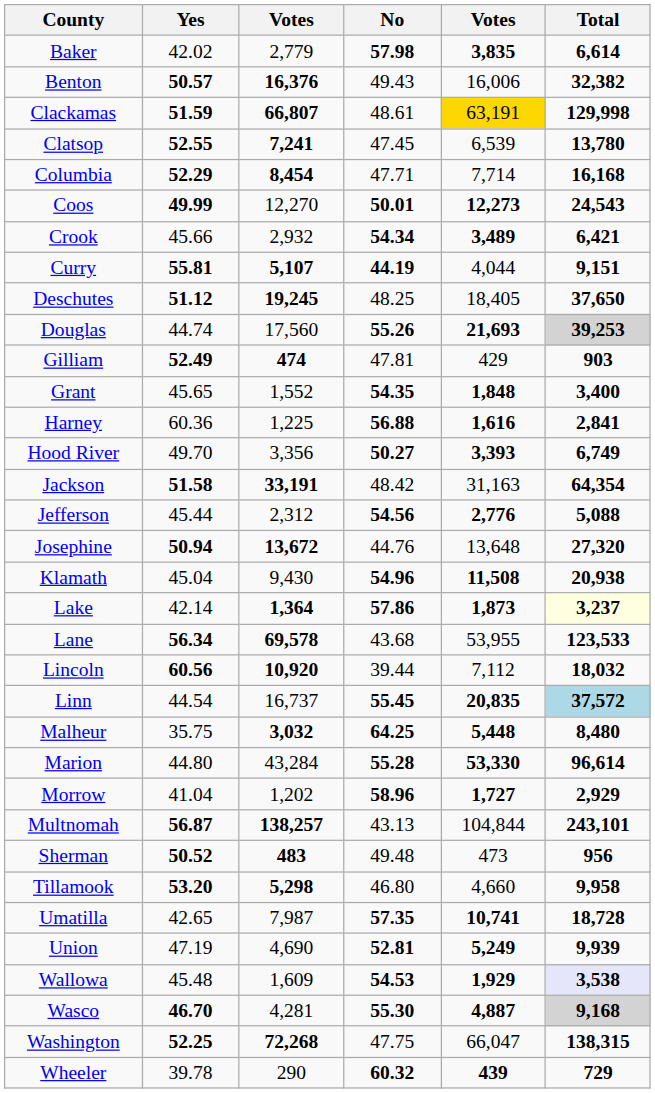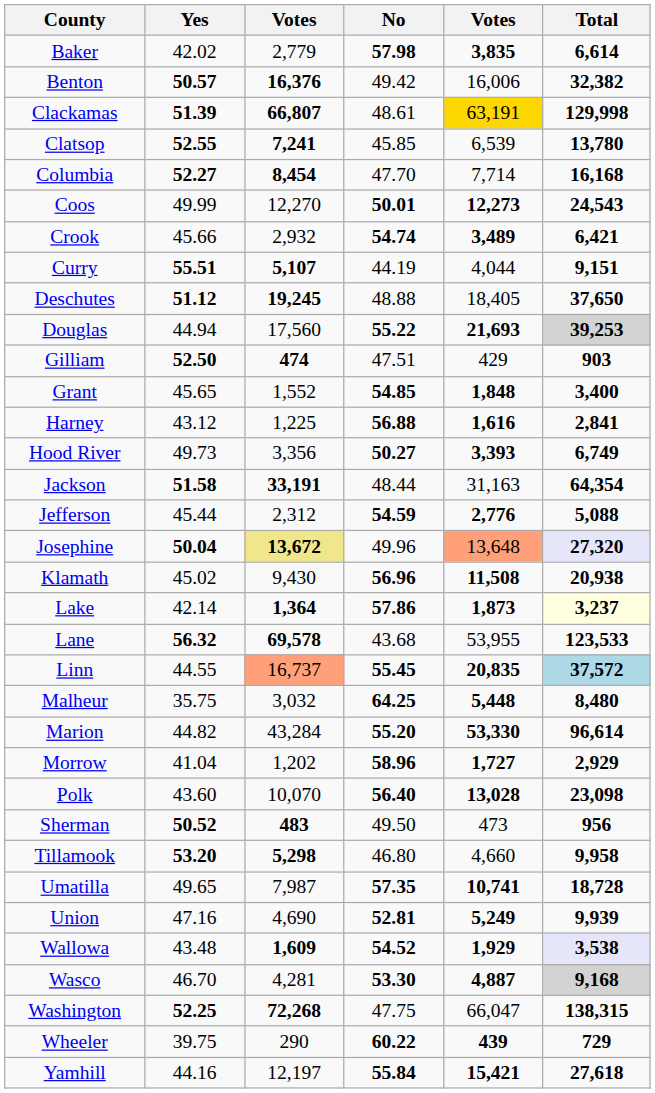 <table width="60%" class="wikitable sortable">
 <tr>
 <th width="11%">County</th>
 <th width="10%">Yes</th>
 <th width="10%">Votes</th>
 <th width="10%">No</th>
 <th width="10%">Votes</th>
 <th width="10%">Total</th>
 </tr>
 <tr>
 <td align="center"><a href='#'>Baker</a></td>
 <td align="center">42.02</td>
 <td align="center">2,779</td>
 <td align="center"><strong>57.98</strong></td>
 <td align="center"><strong>3,835</strong></td>
 <td align="center"><strong>6,614</strong></td>
 </tr>
 <tr>
 <td align="center"><a href='#'>Benton</a></td>
 <td align="center"><strong>50.57</strong></td>
 <td align="center"><strong>16,376</strong></td>
-<td align="center">49.43</td>
+<td align="center">49.42</td>
 <td align="center">16,006</td>
 <td align="center"><strong>32,382</strong></td>
 </tr>
 <tr>
 <td align="center"><a href='#'>Clackamas</a></td>
-<td align="center"><strong>51.59</strong></td>
+<td align="center"><strong>51.39</strong></td>
 <td align="center"><strong>66,807</strong></td>
 <td align="center">48.61</td>
 <td align="center" style="background: gold;">63,191</td>
 <td align="center"><strong>129,998</strong></td>
 </tr>
 <tr>
 <td align="center"><a href='#'>Clatsop</a></td>
 <td align="center"><strong>52.55</strong></td>
 <td align="center"><strong>7,241</strong></td>
-<td align="center">47.45</td>
+<td align="center">45.85</td>
 <td align="center">6,539</td>
 <td align="center"><strong>13,780</strong></td>
 </tr>
 <tr>
 <td align="center"><a href='#'>Columbia</a></td>
-<td align="center"><strong>52.29</strong></td>
+<td align="center"><strong>52.27</strong></td>
 <td align="center"><strong>8,454</strong></td>
-<td align="center">47.71</td>
+<td align="center">47.70</td>
 <td align="center">7,714</td>
 <td align="center"><strong>16,168</strong></td>
 </tr>
 <tr>
 <td align="center"><a href='#'>Coos</a></td>
-<td align="center"><strong>49.99</strong></td>
+<td align="center">49.99</td>
 <td align="center">12,270</td>
 <td align="center"><strong>50.01</strong></td>
 <td align="center"><strong>12,273</strong></td>
 <td align="center"><strong>24,543</strong></td>
 </tr>
 <tr>
 <td align="center"><a href='#'>Crook</a></td>
 <td align="center">45.66</td>
 <td align="center">2,932</td>
-<td align="center"><strong>54.34</strong></td>
+<td align="center"><strong>54.74</strong></td>
 <td align="center"><strong>3,489</strong></td>
 <td align="center"><strong>6,421</strong></td>
 </tr>
 <tr>
 <td align="center"><a href='#'>Curry</a></td>
-<td align="center"><strong>55.81</strong></td>
+<td align="center"><strong>55.51</strong></td>
 <td align="center"><strong>5,107</strong></td>
-<td align="center"><strong>44.19</strong></td>
+<td align="center">44.19</td>
 <td align="center">4,044</td>
 <td align="center"><strong>9,151</strong></td>
 </tr>
 <tr>
 <td align="center"><a href='#'>Deschutes</a></td>
 <td align="center"><strong>51.12</strong></td>
 <td align="center"><strong>19,245</strong></td>
-<td align="center">48.25</td>
+<td align="center">48.88</td>
 <td align="center">18,405</td>
 <td align="center"><strong>37,650</strong></td>
 </tr>
 <tr>
 <td align="center"><a href='#'>Douglas</a></td>
-<td align="center">44.74</td>
+<td align="center">44.94</td>
 <td align="center">17,560</td>
-<td align="center"><strong>55.26</strong></td>
+<td align="center"><strong>55.22</strong></td>
 <td align="center"><strong>21,693</strong></td>
 <td align="center" style="background: lightgrey;"><strong>39,253</strong></td>
 </tr>
 <tr>
 <td align="center"><a href='#'>Gilliam</a></td>
-<td align="center"><strong>52.49</strong></td>
+<td align="center"><strong>52.50</strong></td>
 <td align="center"><strong>474</strong></td>
-<td align="center">47.81</td>
+<td align="center">47.51</td>
 <td align="center">429</td>
 <td align="center"><strong>903</strong></td>
 </tr>
 <tr>
 <td align="center"><a href='#'>Grant</a></td>
 <td align="center">45.65</td>
 <td align="center">1,552</td>
-<td align="center"><strong>54.35</strong></td>
+<td align="center"><strong>54.85</strong></td>
 <td align="center"><strong>1,848</strong></td>
 <td align="center"><strong>3,400</strong></td>
 </tr>
 <tr>
 <td align="center"><a href='#'>Harney</a></td>
-<td align="center">60.36</td>
+<td align="center">43.12</td>
 <td align="center">1,225</td>
 <td align="center"><strong>56.88</strong></td>
 <td align="center"><strong>1,616</strong></td>
 <td align="center"><strong>2,841</strong></td>
 </tr>
 <tr>
 <td align="center"><a href='#'>Hood River</a></td>
-<td align="center">49.70</td>
+<td align="center">49.73</td>
 <td align="center">3,356</td>
 <td align="center"><strong>50.27</strong></td>
 <td align="center"><strong>3,393</strong></td>
 <td align="center"><strong>6,749</strong></td>
 </tr>
 <tr>
 <td align="center"><a href='#'>Jackson</a></td>
 <td align="center"><strong>51.58</strong></td>
 <td align="center"><strong>33,191</strong></td>
-<td align="center">48.42</td>
+<td align="center">48.44</td>
 <td align="center">31,163</td>
 <td align="center"><strong>64,354</strong></td>
 </tr>
 <tr>
 <td align="center"><a href='#'>Jefferson</a></td>
 <td align="center">45.44</td>
 <td align="center">2,312</td>
-<td align="center"><strong>54.56</strong></td>
+<td align="center"><strong>54.59</strong></td>
 <td align="center"><strong>2,776</strong></td>
 <td align="center"><strong>5,088</strong></td>
 </tr>
 <tr>
 <td align="center"><a href='#'>Josephine</a></td>
-<td align="center"><strong>50.94</strong></td>
-<td align="center"><strong>13,672</strong></td>
-<td align="center">44.76</td>
-<td align="center">13,648</td>
-<td align="center"><strong>27,320</strong></td>
+<td align="center"><strong>50.04</strong></td>
+<td align="center" style="background: khaki;"><strong>13,672</strong></td>
+<td align="center">49.96</td>
+<td align="center" style="background: lightsalmon;">13,648</td>
+<td align="center" style="background: lavender;"><strong>27,320</strong></td>
 </tr>
 <tr>
 <td align="center"><a href='#'>Klamath</a></td>
-<td align="center">45.04</td>
+<td align="center">45.02</td>
 <td align="center">9,430</td>
-<td align="center"><strong>54.96</strong></td>
+<td align="center"><strong>56.96</strong></td>
 <td align="center"><strong>11,508</strong></td>
 <td align="center"><strong>20,938</strong></td>
 </tr>
 <tr>
 <td align="center"><a href='#'>Lake</a></td>
 <td align="center">42.14</td>
 <td align="center"><strong>1,364</strong></td>
 <td align="center"><strong>57.86</strong></td>
 <td align="center"><strong>1,873</strong></td>
 <td align="center" style="background: lightyellow;"><strong>3,237</strong></td>
 </tr>
 <tr>
 <td align="center"><a href='#'>Lane</a></td>
-<td align="center"><strong>56.34</strong></td>
+<td align="center"><strong>56.32</strong></td>
 <td align="center"><strong>69,578</strong></td>
 <td align="center">43.68</td>
 <td align="center">53,955</td>
 <td align="center"><strong>123,533</strong></td>
 </tr>
 <tr>
-<td align="center"><a href='#'>Lincoln</a></td>
-<td align="center"><strong>60.56</strong></td>
-<td align="center"><strong>10,920</strong></td>
-<td align="center">39.44</td>
-<td align="center">7,112</td>
-<td align="center"><strong>18,032</strong></td>
-</tr>
-<tr>
 <td align="center"><a href='#'>Linn</a></td>
-<td align="center">44.54</td>
-<td align="center">16,737</td>
+<td align="center">44.55</td>
+<td align="center" style="background: lightsalmon;">16,737</td>
 <td align="center"><strong>55.45</strong></td>
 <td align="center"><strong>20,835</strong></td>
 <td align="center" style="background: lightblue;"><strong>37,572</strong></td>
 </tr>
 <tr>
 <td align="center"><a href='#'>Malheur</a></td>
 <td align="center">35.75</td>
-<td align="center"><strong>3,032</strong></td>
+<td align="center">3,032</td>
 <td align="center"><strong>64.25</strong></td>
 <td align="center"><strong>5,448</strong></td>
 <td align="center"><strong>8,480</strong></td>
 </tr>
 <tr>
 <td align="center"><a href='#'>Marion</a></td>
-<td align="center">44.80</td>
+<td align="center">44.82</td>
 <td align="center">43,284</td>
-<td align="center"><strong>55.28</strong></td>
+<td align="center"><strong>55.20</strong></td>
 <td align="center"><strong>53,330</strong></td>
 <td align="center"><strong>96,614</strong></td>
 </tr>
 <tr>
 <td align="center"><a href='#'>Morrow</a></td>
 <td align="center">41.04</td>
 <td align="center">1,202</td>
 <td align="center"><strong>58.96</strong></td>
 <td align="center"><strong>1,727</strong></td>
 <td align="center"><strong>2,929</strong></td>
 </tr>
 <tr>
-<td align="center"><a href='#'>Multnomah</a></td>
-<td align="center"><strong>56.87</strong></td>
-<td align="center"><strong>138,257</strong></td>
-<td align="center">43.13</td>
-<td align="center">104,844</td>
-<td align="center"><strong>243,101</strong></td>
+<td align="center"><a href='#'>Polk</a></td>
+<td align="center">43.60</td>
+<td align="center">10,070</td>
+<td align="center"><strong>56.40</strong></td>
+<td align="center"><strong>13,028</strong></td>
+<td align="center"><strong>23,098</strong></td>
 </tr>
 <tr>
 <td align="center"><a href='#'>Sherman</a></td>
 <td align="center"><strong>50.52</strong></td>
 <td align="center"><strong>483</strong></td>
-<td align="center">49.48</td>
+<td align="center">49.50</td>
 <td align="center">473</td>
 <td align="center"><strong>956</strong></td>
 </tr>
 <tr>
 <td align="center"><a href='#'>Tillamook</a></td>
 <td align="center"><strong>53.20</strong></td>
 <td align="center"><strong>5,298</strong></td>
 <td align="center">46.80</td>
 <td align="center">4,660</td>
 <td align="center"><strong>9,958</strong></td>
 </tr>
 <tr>
 <td align="center"><a href='#'>Umatilla</a></td>
-<td align="center">42.65</td>
+<td align="center">49.65</td>
 <td align="center">7,987</td>
 <td align="center"><strong>57.35</strong></td>
 <td align="center"><strong>10,741</strong></td>
 <td align="center"><strong>18,728</strong></td>
 </tr>
 <tr>
 <td align="center"><a href='#'>Union</a></td>
-<td align="center">47.19</td>
+<td align="center">47.16</td>
 <td align="center">4,690</td>
 <td align="center"><strong>52.81</strong></td>
 <td align="center"><strong>5,249</strong></td>
 <td align="center"><strong>9,939</strong></td>
 </tr>
 <tr>
 <td align="center"><a href='#'>Wallowa</a></td>
-<td align="center">45.48</td>
-<td align="center">1,609</td>
-<td align="center"><strong>54.53</strong></td>
+<td align="center">43.48</td>
+<td align="center"><strong>1,609</strong></td>
+<td align="center"><strong>54.52</strong></td>
 <td align="center"><strong>1,929</strong></td>
 <td align="center" style="background: lavender;"><strong>3,538</strong></td>
 </tr>
 <tr>
 <td align="center"><a href='#'>Wasco</a></td>
-<td align="center"><strong>46.70</strong></td>
+<td align="center">46.70</td>
 <td align="center">4,281</td>
-<td align="center"><strong>55.30</strong></td>
+<td align="center"><strong>53.30</strong></td>
 <td align="center"><strong>4,887</strong></td>
 <td align="center" style="background: lightgrey;"><strong>9,168</strong></td>
 </tr>
 <tr>
 <td align="center"><a href='#'>Washington</a></td>
 <td align="center"><strong>52.25</strong></td>
 <td align="center"><strong>72,268</strong></td>
 <td align="center">47.75</td>
 <td align="center">66,047</td>
 <td align="center"><strong>138,315</strong></td>
 </tr>
 <tr>
 <td align="center"><a href='#'>Wheeler</a></td>
-<td align="center">39.78</td>
+<td align="center">39.75</td>
 <td align="center">290</td>
-<td align="center"><strong>60.32</strong></td>
+<td align="center"><strong>60.22</strong></td>
 <td align="center"><strong>439</strong></td>
 <td align="center"><strong>729</strong></td>
 </tr>
+<tr>
+<td align="center"><a href='#'>Yamhill</a></td>
+<td align="center">44.16</td>
+<td align="center">12,197</td>
+<td align="center"><strong>55.84</strong></td>
+<td align="center"><strong>15,421</strong></td>
+<td align="center"><strong>27,618</strong></td>
+</tr>
 </table>
